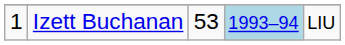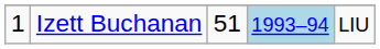 <table class="wikitable">
 <tr>
 </tr>
 <tr>
 <td>1</td>
 <td><a href='#'>Izett Buchanan</a></td>
-<td>53</td>
+<td>51</td>
 <td style="background: lightblue; font-size:80%;"><a href='#'>1993–94</a></td>
 <td style="font-size:80%;">LIU</td>
 </tr>
 </table>
